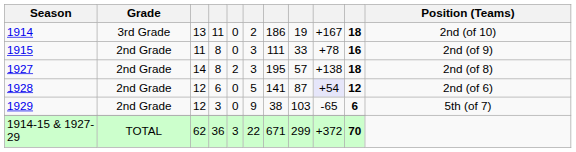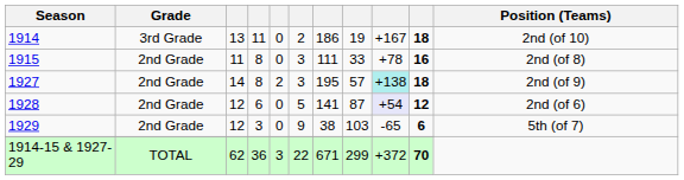 <table class="wikitable" style="text-align:center;">
 <tr>
 <th width=120>Season</th>
 <th width=120>Grade</th>
 <th width="15"></th>
 <th width="15"></th>
 <th width="15"></th>
 <th width="20"></th>
 <th width="20"></th>
 <th width="20"></th>
 <th width="20"></th>
 <th width="20"></th>
 <th width=275>Position (Teams)</th>
 </tr>
 <tr>
 <td style="text-align:left;"><a href='#'>1914</a></td>
 <td>3rd Grade</td>
 <td>13</td>
 <td>11</td>
 <td>0</td>
 <td>2</td>
 <td>186</td>
 <td>19</td>
 <td>+167</td>
 <td><strong>18</strong></td>
 <td>2nd (of 10)</td>
 </tr>
 <tr>
 <td style="text-align:left;"><a href='#'>1915</a></td>
 <td>2nd Grade</td>
 <td>11</td>
 <td>8</td>
 <td>0</td>
 <td>3</td>
 <td>111</td>
 <td>33</td>
 <td>+78</td>
 <td><strong>16</strong></td>
-<td>2nd (of 9)</td>
+<td>2nd (of 8)</td>
 </tr>
 <tr>
 <td style="text-align:left;"><a href='#'>1927</a></td>
 <td>2nd Grade</td>
 <td>14</td>
 <td>8</td>
 <td>2</td>
 <td>3</td>
 <td>195</td>
 <td>57</td>
-<td>+138</td>
+<td style="background: paleturquoise;">+138</td>
 <td><strong>18</strong></td>
-<td>2nd (of 8)</td>
+<td>2nd (of 9)</td>
 </tr>
 <tr>
 <td style="text-align:left;"><a href='#'>1928</a></td>
 <td>2nd Grade</td>
 <td>12</td>
 <td>6</td>
 <td>0</td>
 <td>5</td>
 <td>141</td>
 <td>87</td>
 <td style="background: lavender;">+54</td>
 <td><strong>12</strong></td>
 <td>2nd (of 6)</td>
 </tr>
 <tr>
 <td style="text-align:left;"><a href='#'>1929</a></td>
 <td>2nd Grade</td>
 <td>12</td>
 <td>3</td>
 <td>0</td>
 <td>9</td>
 <td>38</td>
 <td>103</td>
 <td>-65</td>
 <td><strong>6</strong></td>
 <td>5th (of 7)</td>
 </tr>
 <tr>
 </tr>
 <tr style="background: #ccffcc;">
 <td style="text-align:left;">1914-15 & 1927-29</td>
 <td>TOTAL</td>
 <td>62</td>
 <td>36</td>
 <td>3</td>
 <td>22</td>
 <td>671</td>
 <td>299</td>
 <td>+372</td>
 <td><strong>70</strong></td>
 </tr>
 </table>
